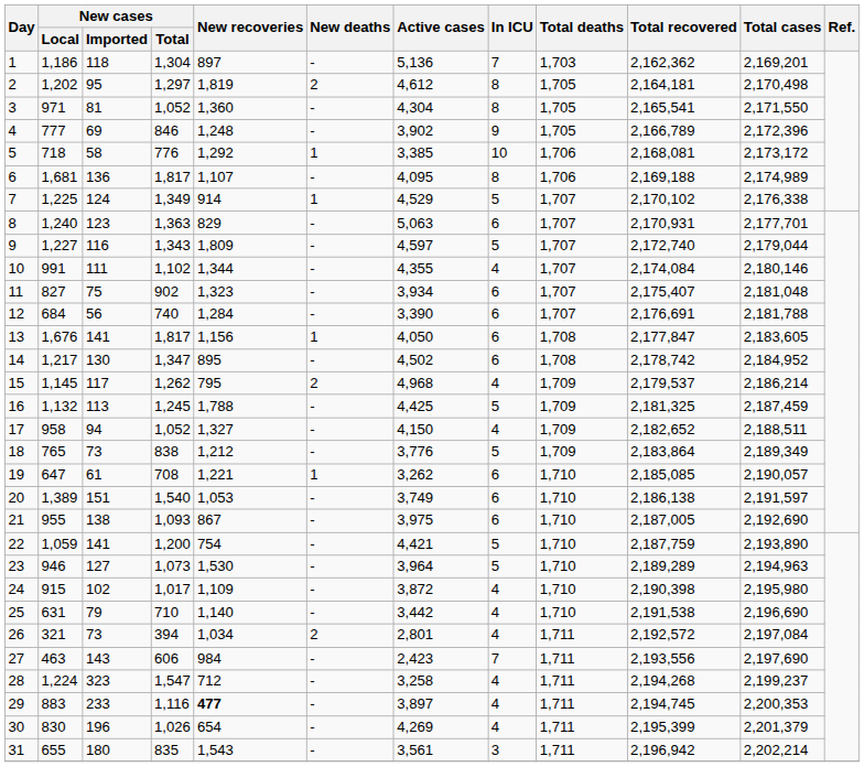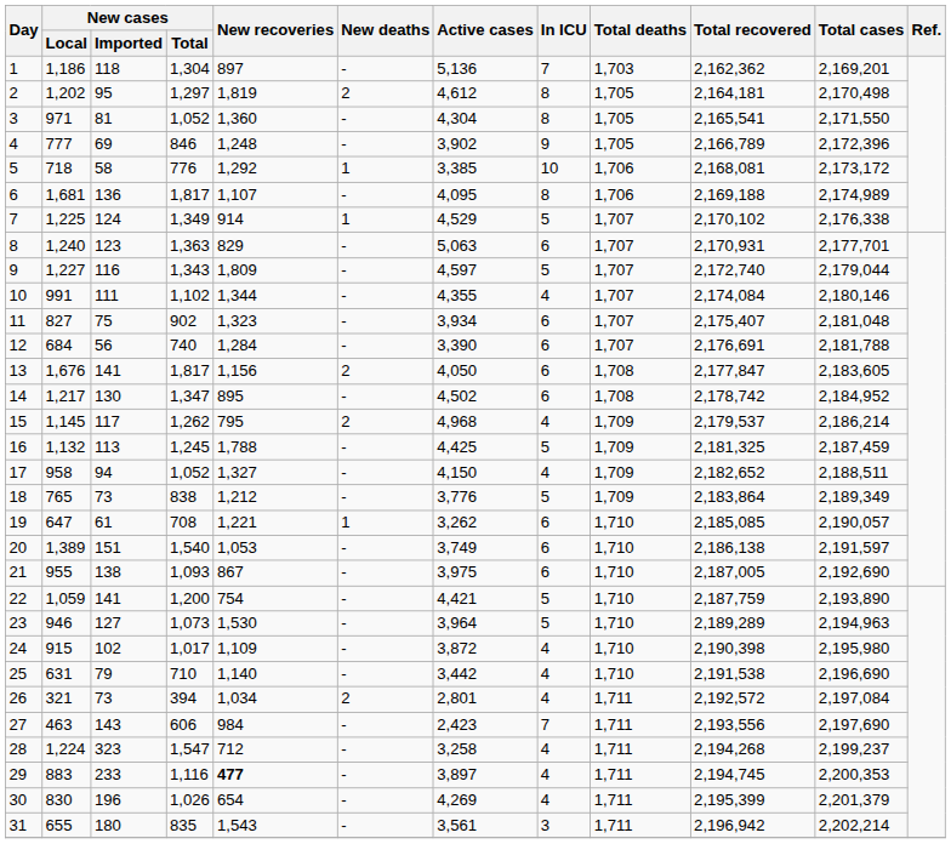 <table class="wikitable">
 <tr>
 <th rowspan="2">Day</th>
 <th colspan="3">New cases</th>
 <th rowspan="2">New recoveries</th>
 <th rowspan="2">New deaths</th>
 <th rowspan="2">Active cases</th>
 <th rowspan="2">In ICU</th>
 <th rowspan="2">Total deaths</th>
 <th rowspan="2">Total recovered</th>
 <th rowspan="2">Total cases</th>
 <th rowspan="2">Ref.</th>
 </tr>
 <tr>
 <th>Local</th>
 <th>Imported</th>
 <th>Total</th>
 </tr>
 <tr>
 <td>1</td>
 <td>1,186</td>
 <td>118</td>
 <td>1,304</td>
 <td>897</td>
 <td>-</td>
 <td>5,136</td>
 <td>7</td>
 <td>1,703</td>
 <td>2,162,362</td>
 <td>2,169,201</td>
 <td rowspan="7"></td>
 </tr>
 <tr>
 <td>2</td>
 <td>1,202</td>
 <td>95</td>
 <td>1,297</td>
 <td>1,819</td>
 <td>2</td>
 <td>4,612</td>
 <td>8</td>
 <td>1,705</td>
 <td>2,164,181</td>
 <td>2,170,498</td>
 </tr>
 <tr>
 <td>3</td>
 <td>971</td>
 <td>81</td>
 <td>1,052</td>
 <td>1,360</td>
 <td>-</td>
 <td>4,304</td>
 <td>8</td>
 <td>1,705</td>
 <td>2,165,541</td>
 <td>2,171,550</td>
 </tr>
 <tr>
 <td>4</td>
 <td>777</td>
 <td>69</td>
 <td>846</td>
 <td>1,248</td>
 <td>-</td>
 <td>3,902</td>
 <td>9</td>
 <td>1,705</td>
 <td>2,166,789</td>
 <td>2,172,396</td>
 </tr>
 <tr>
 <td>5</td>
 <td>718</td>
 <td>58</td>
 <td>776</td>
 <td>1,292</td>
 <td>1</td>
 <td>3,385</td>
 <td>10</td>
 <td>1,706</td>
 <td>2,168,081</td>
 <td>2,173,172</td>
 </tr>
 <tr>
 <td>6</td>
 <td>1,681</td>
 <td>136</td>
 <td>1,817</td>
 <td>1,107</td>
 <td>-</td>
 <td>4,095</td>
 <td>8</td>
 <td>1,706</td>
 <td>2,169,188</td>
 <td>2,174,989</td>
 </tr>
 <tr>
 <td>7</td>
 <td>1,225</td>
 <td>124</td>
 <td>1,349</td>
 <td>914</td>
 <td>1</td>
 <td>4,529</td>
 <td>5</td>
 <td>1,707</td>
 <td>2,170,102</td>
 <td>2,176,338</td>
 </tr>
 <tr>
 <td>8</td>
 <td>1,240</td>
 <td>123</td>
 <td>1,363</td>
 <td>829</td>
 <td>-</td>
 <td>5,063</td>
 <td>6</td>
 <td>1,707</td>
 <td>2,170,931</td>
 <td>2,177,701</td>
 <td rowspan="14"></td>
 </tr>
 <tr>
 <td>9</td>
 <td>1,227</td>
 <td>116</td>
 <td>1,343</td>
 <td>1,809</td>
 <td>-</td>
 <td>4,597</td>
 <td>5</td>
 <td>1,707</td>
 <td>2,172,740</td>
 <td>2,179,044</td>
 </tr>
 <tr>
 <td>10</td>
 <td>991</td>
 <td>111</td>
 <td>1,102</td>
 <td>1,344</td>
 <td>-</td>
 <td>4,355</td>
 <td>4</td>
 <td>1,707</td>
 <td>2,174,084</td>
 <td>2,180,146</td>
 </tr>
 <tr>
 <td>11</td>
 <td>827</td>
 <td>75</td>
 <td>902</td>
 <td>1,323</td>
 <td>-</td>
 <td>3,934</td>
 <td>6</td>
 <td>1,707</td>
 <td>2,175,407</td>
 <td>2,181,048</td>
 </tr>
 <tr>
 <td>12</td>
 <td>684</td>
 <td>56</td>
 <td>740</td>
 <td>1,284</td>
 <td>-</td>
 <td>3,390</td>
 <td>6</td>
 <td>1,707</td>
 <td>2,176,691</td>
 <td>2,181,788</td>
 </tr>
 <tr>
 <td>13</td>
 <td>1,676</td>
 <td>141</td>
 <td>1,817</td>
 <td>1,156</td>
-<td>1</td>
+<td>2</td>
 <td>4,050</td>
 <td>6</td>
 <td>1,708</td>
 <td>2,177,847</td>
 <td>2,183,605</td>
 </tr>
 <tr>
 <td>14</td>
 <td>1,217</td>
 <td>130</td>
 <td>1,347</td>
 <td>895</td>
 <td>-</td>
 <td>4,502</td>
 <td>6</td>
 <td>1,708</td>
 <td>2,178,742</td>
 <td>2,184,952</td>
 </tr>
 <tr>
 <td>15</td>
 <td>1,145</td>
 <td>117</td>
 <td>1,262</td>
 <td>795</td>
 <td>2</td>
 <td>4,968</td>
 <td>4</td>
 <td>1,709</td>
 <td>2,179,537</td>
 <td>2,186,214</td>
 </tr>
 <tr>
 <td>16</td>
 <td>1,132</td>
 <td>113</td>
 <td>1,245</td>
 <td>1,788</td>
 <td>-</td>
 <td>4,425</td>
 <td>5</td>
 <td>1,709</td>
 <td>2,181,325</td>
 <td>2,187,459</td>
 </tr>
 <tr>
 <td>17</td>
 <td>958</td>
 <td>94</td>
 <td>1,052</td>
 <td>1,327</td>
 <td>-</td>
 <td>4,150</td>
 <td>4</td>
 <td>1,709</td>
 <td>2,182,652</td>
 <td>2,188,511</td>
 </tr>
 <tr>
 <td>18</td>
 <td>765</td>
 <td>73</td>
 <td>838</td>
 <td>1,212</td>
 <td>-</td>
 <td>3,776</td>
 <td>5</td>
 <td>1,709</td>
 <td>2,183,864</td>
 <td>2,189,349</td>
 </tr>
 <tr>
 <td>19</td>
 <td>647</td>
 <td>61</td>
 <td>708</td>
 <td>1,221</td>
 <td>1</td>
 <td>3,262</td>
 <td>6</td>
 <td>1,710</td>
 <td>2,185,085</td>
 <td>2,190,057</td>
 </tr>
 <tr>
 <td>20</td>
 <td>1,389</td>
 <td>151</td>
 <td>1,540</td>
 <td>1,053</td>
 <td>-</td>
 <td>3,749</td>
 <td>6</td>
 <td>1,710</td>
 <td>2,186,138</td>
 <td>2,191,597</td>
 </tr>
 <tr>
 <td>21</td>
 <td>955</td>
 <td>138</td>
 <td>1,093</td>
 <td>867</td>
 <td>-</td>
 <td>3,975</td>
 <td>6</td>
 <td>1,710</td>
 <td>2,187,005</td>
 <td>2,192,690</td>
 </tr>
 <tr>
 <td>22</td>
 <td>1,059</td>
 <td>141</td>
 <td>1,200</td>
 <td>754</td>
 <td>-</td>
 <td>4,421</td>
 <td>5</td>
 <td>1,710</td>
 <td>2,187,759</td>
 <td>2,193,890</td>
 <td rowspan="10"></td>
 </tr>
 <tr>
 <td>23</td>
 <td>946</td>
 <td>127</td>
 <td>1,073</td>
 <td>1,530</td>
 <td>-</td>
 <td>3,964</td>
 <td>5</td>
 <td>1,710</td>
 <td>2,189,289</td>
 <td>2,194,963</td>
 </tr>
 <tr>
 <td>24</td>
 <td>915</td>
 <td>102</td>
 <td>1,017</td>
 <td>1,109</td>
 <td>-</td>
 <td>3,872</td>
 <td>4</td>
 <td>1,710</td>
 <td>2,190,398</td>
 <td>2,195,980</td>
 </tr>
 <tr>
 <td>25</td>
 <td>631</td>
 <td>79</td>
 <td>710</td>
 <td>1,140</td>
 <td>-</td>
 <td>3,442</td>
 <td>4</td>
 <td>1,710</td>
 <td>2,191,538</td>
 <td>2,196,690</td>
 </tr>
 <tr>
 <td>26</td>
 <td>321</td>
 <td>73</td>
 <td>394</td>
 <td>1,034</td>
 <td>2</td>
 <td>2,801</td>
 <td>4</td>
 <td>1,711</td>
 <td>2,192,572</td>
 <td>2,197,084</td>
 </tr>
 <tr>
 <td>27</td>
 <td>463</td>
 <td>143</td>
 <td>606</td>
 <td>984</td>
 <td>-</td>
 <td>2,423</td>
 <td>7</td>
 <td>1,711</td>
 <td>2,193,556</td>
 <td>2,197,690</td>
 </tr>
 <tr>
 <td>28</td>
 <td>1,224</td>
 <td>323</td>
 <td>1,547</td>
 <td>712</td>
 <td>-</td>
 <td>3,258</td>
 <td>4</td>
 <td>1,711</td>
 <td>2,194,268</td>
 <td>2,199,237</td>
 </tr>
 <tr>
 <td>29</td>
 <td>883</td>
 <td>233</td>
 <td>1,116</td>
 <td><strong>477</strong></td>
 <td>-</td>
 <td>3,897</td>
 <td>4</td>
 <td>1,711</td>
 <td>2,194,745</td>
 <td>2,200,353</td>
 </tr>
 <tr>
 <td>30</td>
 <td>830</td>
 <td>196</td>
 <td>1,026</td>
 <td>654</td>
 <td>-</td>
 <td>4,269</td>
 <td>4</td>
 <td>1,711</td>
 <td>2,195,399</td>
 <td>2,201,379</td>
 </tr>
 <tr>
 <td>31</td>
 <td>655</td>
 <td>180</td>
 <td>835</td>
 <td>1,543</td>
 <td>-</td>
 <td>3,561</td>
 <td>3</td>
 <td>1,711</td>
 <td>2,196,942</td>
 <td>2,202,214</td>
 </tr>
 <tr>
 </tr>
 </table>
